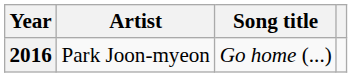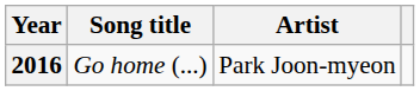 <table class="wikitable plainrowheaders">
 <tr>
 <th scope="col">Year</th>
+<th scope="col">Song title</th>
 <th scope="col">Artist</th>
-<th scope="col">Song title</th>
 <th scope="col" class="unsortable"></th>
 </tr>
 <tr>
 <th scope="row">2016</th>
+<td><em>Go home</em> (...)</td>
 <td>Park Joon-myeon</td>
-<td><em>Go home</em> (...)</td>
 <td style="text-align:center"></td>
 </tr>
 </table>
